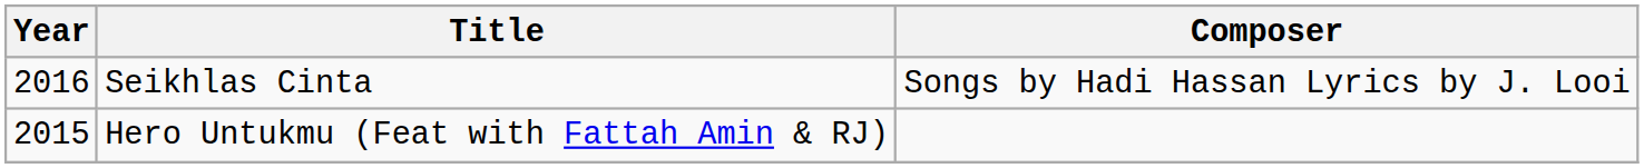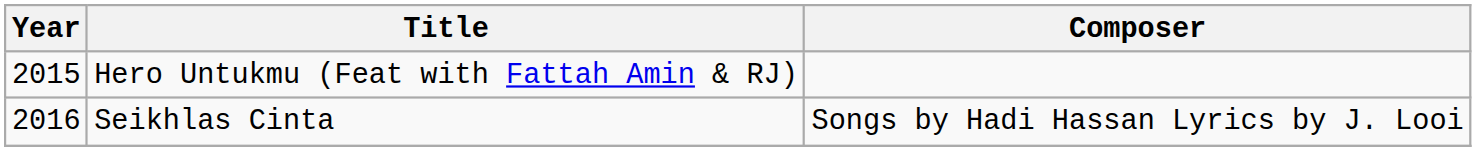 <table class="wikitable">
 <tr>
 <th>Year</th>
 <th>Title</th>
 <th>Composer</th>
 </tr>
 <tr>
+<td>2015</td>
+<td>Hero Untukmu (Feat with <a href='#'>Fattah Amin</a> & RJ)</td>
+<td></td>
+</tr>
+<tr>
 <td>2016</td>
 <td>Seikhlas Cinta</td>
 <td>Songs by Hadi Hassan Lyrics by J. Looi</td>
 </tr>
 <tr>
-<td>2015</td>
-<td>Hero Untukmu (Feat with <a href='#'>Fattah Amin</a> & RJ)</td>
-<td></td>
-</tr>
-<tr>
 </tr>
 </table>
